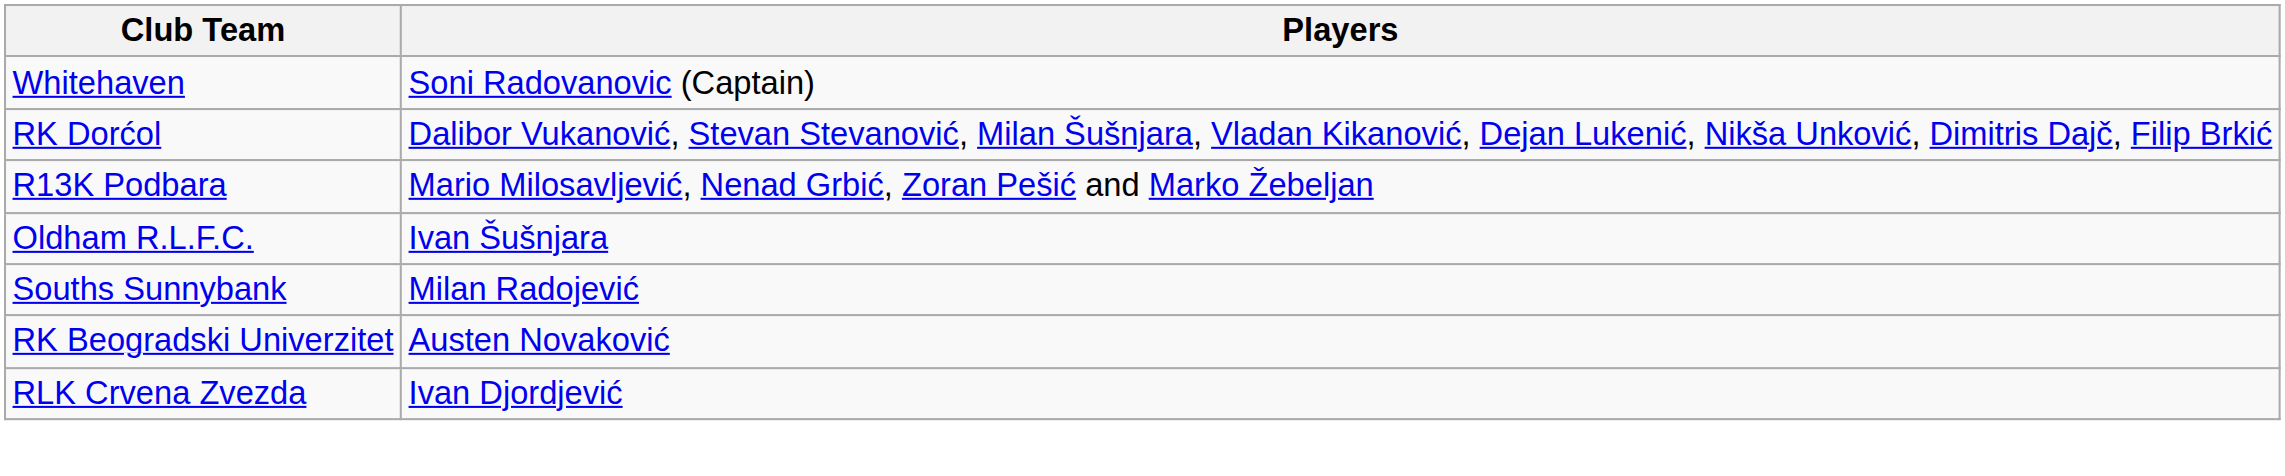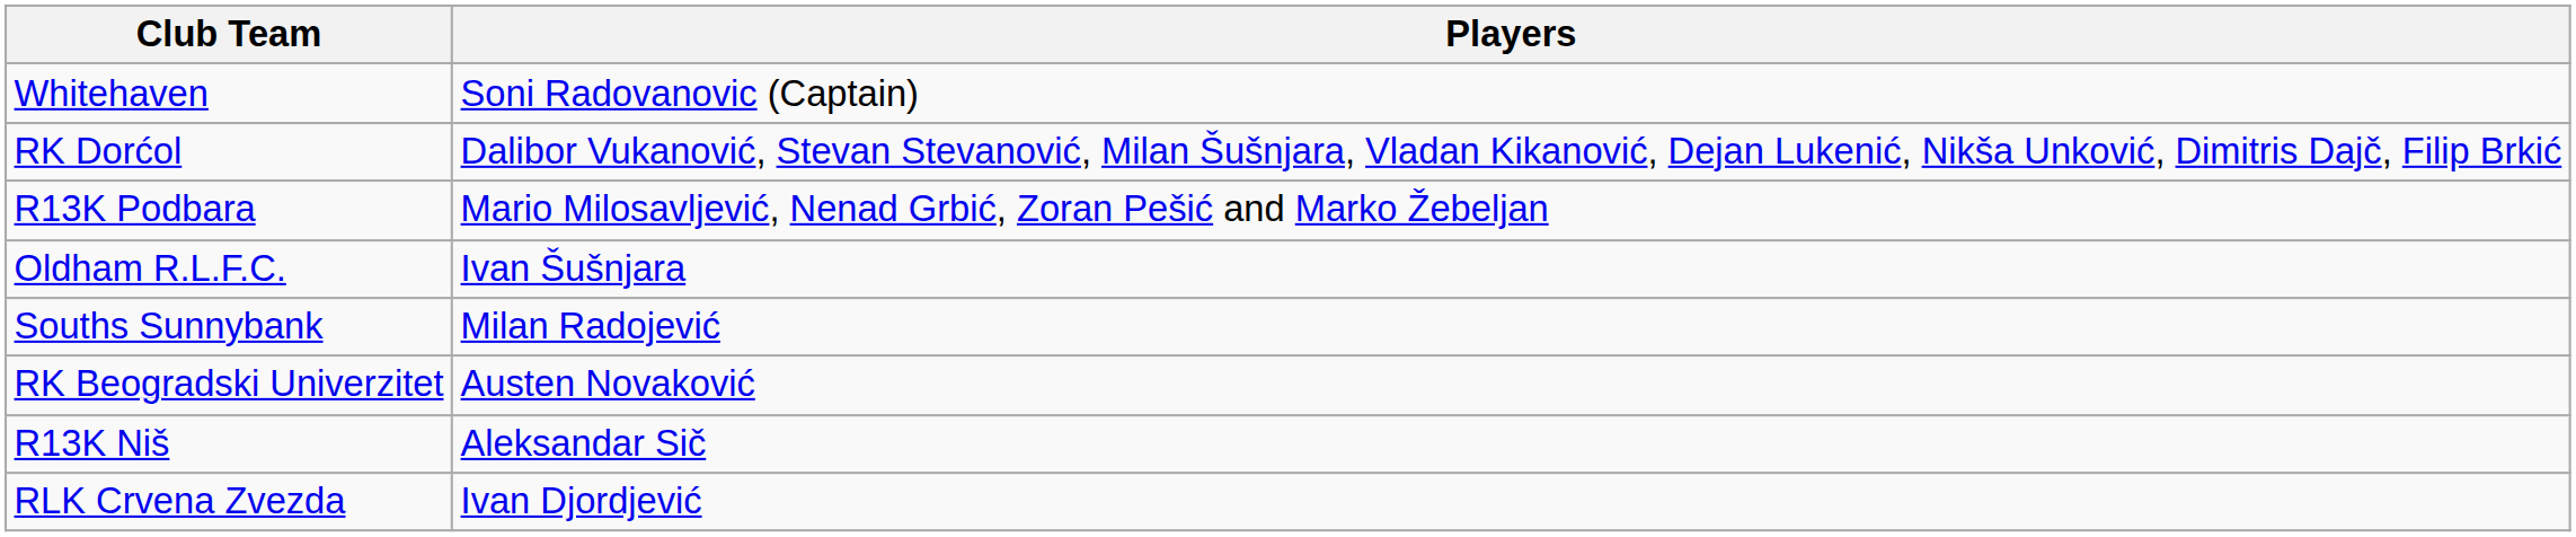 <table class="wikitable">
 <tr>
 <th>Club Team</th>
 <th>Players</th>
 </tr>
 <tr>
 <td><a href='#'>Whitehaven</a></td>
 <td><a href='#'>Soni Radovanovic</a> (Captain)</td>
 </tr>
 <tr>
 <td><a href='#'>RK Dorćol</a></td>
 <td><a href='#'>Dalibor Vukanović</a>, <a href='#'>Stevan Stevanović</a>, <a href='#'>Milan Šušnjara</a>, <a href='#'>Vladan Kikanović</a>, <a href='#'>Dejan Lukenić</a>, <a href='#'>Nikša Unković</a>, <a href='#'>Dimitris Dajč</a>, <a href='#'>Filip Brkić</a></td>
 </tr>
 <tr>
 <td><a href='#'>R13K Podbara</a></td>
 <td><a href='#'>Mario Milosavljević</a>, <a href='#'>Nenad Grbić</a>, <a href='#'>Zoran Pešić</a> and <a href='#'>Marko Žebeljan</a></td>
 </tr>
 <tr>
 <td><a href='#'>Oldham R.L.F.C.</a></td>
 <td><a href='#'>Ivan Šušnjara</a></td>
 </tr>
 <tr>
 <td><a href='#'>Souths Sunnybank</a></td>
 <td><a href='#'>Milan Radojević</a></td>
 </tr>
 <tr>
 <td><a href='#'>RK Beogradski Univerzitet</a></td>
 <td><a href='#'>Austen Novaković</a></td>
 </tr>
 <tr>
+<td><a href='#'>R13K Niš</a></td>
+<td><a href='#'>Aleksandar Sič</a></td>
+</tr>
+<tr>
 <td><a href='#'>RLK Crvena Zvezda</a></td>
 <td><a href='#'>Ivan Djordjević</a></td>
 </tr>
 </table>
